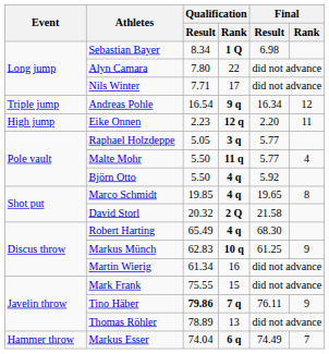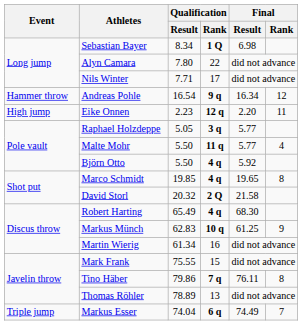 <table class="wikitable" border="1" style="font-size:90%">
 <tr>
 <th rowspan="2" width=100>Event</th>
 <th rowspan="2" width=120>Athletes</th>
 <th colspan="2">Qualification</th>
 <th colspan="2">Final</th>
 </tr>
 <tr>
 <th>Result</th>
 <th>Rank</th>
 <th>Result</th>
 <th>Rank</th>
 </tr>
 <tr>
 <td rowspan=3><a href='#'>Long jump</a></td>
 <td><a href='#'>Sebastian Bayer</a></td>
 <td align=center>8.34</td>
 <td align=center><strong>1 Q</strong></td>
 <td align=center>6.98</td>
 <td align=center></td>
 </tr>
 <tr>
 <td><a href='#'>Alyn Camara</a></td>
 <td align=center>7.80</td>
 <td align=center>22</td>
 <td align=center colspan="2">did not advance</td>
 </tr>
 <tr>
 <td><a href='#'>Nils Winter</a></td>
 <td align=center>7.71</td>
 <td align=center>17</td>
 <td align=center colspan="2">did not advance</td>
 </tr>
 <tr>
-<td><a href='#'>Triple jump</a></td>
+<td><a href='#'>Hammer throw</a></td>
 <td><a href='#'>Andreas Pohle</a></td>
 <td align=center>16.54</td>
 <td align=center><strong>9 q</strong></td>
 <td align=center>16.34</td>
 <td align=center>12</td>
 </tr>
 <tr>
 <td><a href='#'>High jump</a></td>
 <td><a href='#'>Eike Onnen</a></td>
 <td align=center>2.23</td>
 <td align=center><strong>12 q</strong></td>
 <td align=center>2.20</td>
 <td align=center>11</td>
 </tr>
 <tr>
 <td rowspan=3><a href='#'>Pole vault</a></td>
 <td><a href='#'>Raphael Holzdeppe</a></td>
 <td align=center>5.05</td>
 <td align=center><strong>3 q</strong></td>
 <td align=center>5.77</td>
 <td align=center></td>
 </tr>
 <tr>
 <td><a href='#'>Malte Mohr</a></td>
 <td align=center>5.50</td>
 <td align=center><strong>11 q</strong></td>
 <td align=center>5.77</td>
 <td align=center>4</td>
 </tr>
 <tr>
 <td><a href='#'>Björn Otto</a></td>
 <td align=center>5.50</td>
 <td align=center><strong>4 q</strong></td>
 <td align=center>5.92</td>
 <td align=center></td>
 </tr>
 <tr>
 <td rowspan=2><a href='#'>Shot put</a></td>
 <td><a href='#'>Marco Schmidt</a></td>
 <td align=center>19.85</td>
 <td align=center><strong>4 q</strong></td>
 <td align=center>19.65</td>
 <td align=center>8</td>
 </tr>
 <tr>
 <td><a href='#'>David Storl</a></td>
 <td align=center>20.32</td>
 <td align=center><strong>2 Q</strong></td>
 <td align=center>21.58</td>
 <td align=center></td>
 </tr>
 <tr>
 <td rowspan=3><a href='#'>Discus throw</a></td>
 <td><a href='#'>Robert Harting</a></td>
 <td align=center>65.49</td>
 <td align=center><strong>4 q</strong></td>
 <td align=center>68.30</td>
 <td align=center></td>
 </tr>
 <tr>
 <td><a href='#'>Markus Münch</a></td>
 <td align=center>62.83</td>
 <td align=center><strong>10 q</strong></td>
 <td align=center>61.25</td>
 <td align=center>9</td>
 </tr>
 <tr>
 <td><a href='#'>Martin Wierig</a></td>
 <td align=center>61.34</td>
 <td align=center>16</td>
 <td align=center colspan="2">did not advance</td>
 </tr>
 <tr>
 <td rowspan=3><a href='#'>Javelin throw</a></td>
 <td><a href='#'>Mark Frank</a></td>
 <td align=center>75.55</td>
 <td align=center>15</td>
 <td align=center colspan="2">did not advance</td>
 </tr>
 <tr>
 <td><a href='#'>Tino Häber</a></td>
-<td align=center><strong>79.86</strong></td>
+<td align=center>79.86</td>
 <td align=center><strong>7 q</strong></td>
 <td align=center>76.11</td>
-<td align=center>9</td>
+<td align=center>8</td>
 </tr>
 <tr>
 <td><a href='#'>Thomas Röhler</a></td>
 <td align=center>78.89</td>
 <td align=center>13</td>
 <td align=center colspan="2">did not advance</td>
 </tr>
 <tr>
-<td><a href='#'>Hammer throw</a></td>
+<td><a href='#'>Triple jump</a></td>
 <td><a href='#'>Markus Esser</a></td>
 <td align=center>74.04</td>
 <td align=center><strong>6 q</strong></td>
 <td align=center>74.49</td>
 <td align=center>7</td>
 </tr>
 </table>
